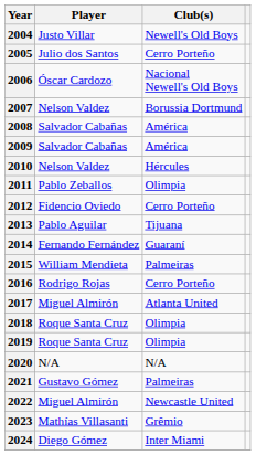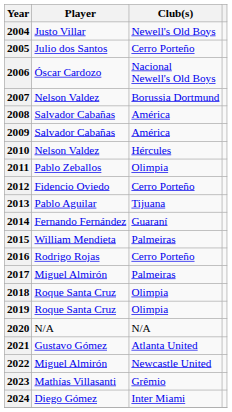 <table class="wikitable sortable">
 <tr>
 <th>Year</th>
 <th>Player</th>
 <th>Club(s)</th>
 <th></th>
 </tr>
 <tr>
 <th>2004</th>
 <td><a href='#'>Justo Villar</a></td>
 <td> <a href='#'>Newell's Old Boys</a></td>
 <td></td>
 </tr>
 <tr>
 <th>2005</th>
 <td><a href='#'>Julio dos Santos</a></td>
 <td> <a href='#'>Cerro Porteño</a></td>
 <td></td>
 </tr>
 <tr>
 <th>2006</th>
 <td><a href='#'>Óscar Cardozo</a></td>
 <td> <a href='#'>Nacional</a><br> <a href='#'>Newell's Old Boys</a></td>
 <td></td>
 </tr>
 <tr>
 <th>2007</th>
 <td><a href='#'>Nelson Valdez</a></td>
 <td> <a href='#'>Borussia Dortmund</a></td>
 <td></td>
 </tr>
 <tr>
 <th>2008</th>
 <td><a href='#'>Salvador Cabañas</a></td>
 <td> <a href='#'>América</a></td>
 <td></td>
 </tr>
 <tr>
 <th>2009</th>
 <td><a href='#'>Salvador Cabañas</a></td>
 <td> <a href='#'>América</a></td>
 <td></td>
 </tr>
 <tr>
 <th>2010</th>
 <td><a href='#'>Nelson Valdez</a></td>
 <td> <a href='#'>Hércules</a></td>
 <td></td>
 </tr>
 <tr>
 <th>2011</th>
 <td><a href='#'>Pablo Zeballos</a></td>
 <td> <a href='#'>Olimpia</a></td>
 <td></td>
 </tr>
 <tr>
 <th>2012</th>
 <td><a href='#'>Fidencio Oviedo</a></td>
 <td> <a href='#'>Cerro Porteño</a></td>
 <td></td>
 </tr>
 <tr>
 <th>2013</th>
 <td><a href='#'>Pablo Aguilar</a></td>
 <td> <a href='#'>Tijuana</a></td>
 <td></td>
 </tr>
 <tr>
 <th>2014</th>
 <td><a href='#'>Fernando Fernández</a></td>
 <td> <a href='#'>Guaraní</a></td>
 <td></td>
 </tr>
 <tr>
 <th>2015</th>
 <td><a href='#'>William Mendieta</a></td>
 <td> <a href='#'>Palmeiras</a></td>
 <td></td>
 </tr>
 <tr>
 <th>2016</th>
 <td><a href='#'>Rodrigo Rojas</a></td>
 <td> <a href='#'>Cerro Porteño</a></td>
 <td></td>
 </tr>
 <tr>
 <th>2017</th>
 <td><a href='#'>Miguel Almirón</a></td>
-<td> <a href='#'>Atlanta United</a></td>
+<td> <a href='#'>Palmeiras</a></td>
 <td></td>
 </tr>
 <tr>
 <th>2018</th>
 <td><a href='#'>Roque Santa Cruz</a></td>
 <td> <a href='#'>Olimpia</a></td>
 <td></td>
 </tr>
 <tr>
 <th>2019</th>
 <td><a href='#'>Roque Santa Cruz</a></td>
 <td> <a href='#'>Olimpia</a></td>
 <td></td>
 </tr>
 <tr>
 <th>2020</th>
 <td>N/A</td>
 <td>N/A</td>
 <td></td>
 </tr>
 <tr>
 <th>2021</th>
 <td><a href='#'>Gustavo Gómez</a></td>
-<td> <a href='#'>Palmeiras</a></td>
+<td> <a href='#'>Atlanta United</a></td>
 <td></td>
 </tr>
 <tr>
 <th>2022</th>
 <td><a href='#'>Miguel Almirón</a></td>
 <td> <a href='#'>Newcastle United</a></td>
 <td></td>
 </tr>
 <tr>
 <th>2023</th>
 <td><a href='#'>Mathías Villasanti</a></td>
 <td> <a href='#'>Grêmio</a></td>
 <td></td>
 </tr>
 <tr>
 <th>2024</th>
 <td><a href='#'>Diego Gómez</a></td>
 <td> <a href='#'>Inter Miami</a></td>
 <td></td>
 </tr>
 <tr>
 </tr>
 </table>
